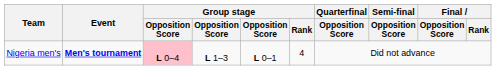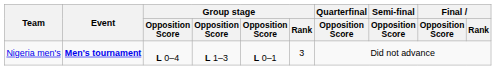 <table class="wikitable" style="font-size:90%">
 <tr>
 <th rowspan=2>Team</th>
 <th rowspan=2>Event</th>
 <th colspan=4>Group stage</th>
 <th>Quarterfinal</th>
 <th>Semi-final</th>
 <th colspan=2>Final / </th>
 </tr>
 <tr style="font-size:95%">
 <th>Opposition<br>Score</th>
 <th>Opposition<br>Score</th>
 <th>Opposition<br>Score</th>
 <th>Rank</th>
 <th>Opposition<br>Score</th>
 <th>Opposition<br>Score</th>
 <th>Opposition<br>Score</th>
 <th>Rank</th>
 </tr>
 <tr align=center>
 <td align=left><a href='#'>Nigeria men's</a></td>
 <td align=left><strong><a href='#'>Men's tournament</a></strong></td>
-<td style="background: pink;"><br><strong>L</strong> 0–4</td>
+<td><br><strong>L</strong> 0–4</td>
 <td><br><strong>L</strong> 1–3</td>
 <td><br><strong>L</strong> 0–1</td>
-<td>4</td>
+<td>3</td>
 <td colspan=4>Did not advance</td>
 </tr>
 </table>
